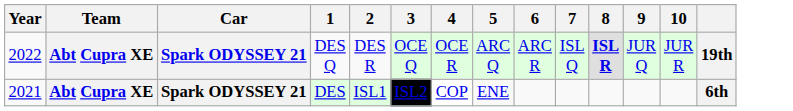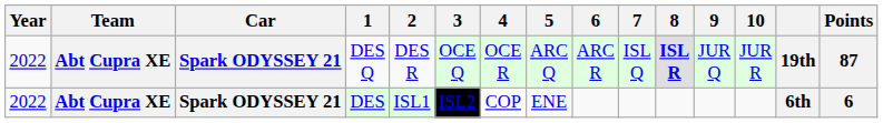 <table class="wikitable" style="text-align:center; font-size:90%">
 <tr>
 <th>Year</th>
 <th>Team</th>
 <th>Car</th>
 <th>1</th>
 <th>2</th>
 <th>3</th>
 <th>4</th>
 <th>5</th>
 <th>6</th>
 <th>7</th>
 <th>8</th>
 <th>9</th>
 <th>10</th>
 <th></th>
+<th>Points</th>
 </tr>
 <tr>
 <td><a href='#'>2022</a></td>
 <th><a href='#'>Abt</a> <a href='#'>Cupra</a> XE</th>
 <th><a href='#'>Spark ODYSSEY 21</a></th>
 <td style="background:#;"><a href='#'>DES<br>Q</a></td>
 <td style="background:#;"><a href='#'>DES<br>R</a></td>
 <td style="background:#DFFFDF;"><a href='#'>OCE<br>Q</a><br></td>
 <td style="background:#DFFFDF;"><a href='#'>OCE<br>R</a><br></td>
 <td style="background:#DFFFDF;"><a href='#'>ARC<br>Q</a><br></td>
 <td style="background:#DFFFDF;"><a href='#'>ARC<br>R</a><br></td>
 <td style="background:#DFFFDF;"><a href='#'>ISL<br>Q</a><br></td>
 <td style="background:#DFDFDF;"><strong><a href='#'>ISL<br>R</a><br></strong></td>
 <td style="background:#DFFFDF;"><a href='#'>JUR<br>Q</a><br></td>
 <td style="background:#DFFFDF;"><a href='#'>JUR<br>R</a><br></td>
 <th>19th</th>
+<th>87</th>
 </tr>
 <tr>
-<td><a href='#'>2021</a></td>
+<td><a href='#'>2022</a></td>
 <th><a href='#'>Abt</a> <a href='#'>Cupra</a> XE</th>
 <th>Spark ODYSSEY 21</th>
 <td style="background:#DFFFDF;"><a href='#'>DES</a><br></td>
 <td style="background:#DFFFDF;"><a href='#'>ISL1</a><br></td>
 <td style="background:#000000; color:white;"><a href='#'><span>ISL2</span></a><br></td>
 <td style="background:#FFFFFF;"><a href='#'>COP</a><br></td>
 <td style="background:#;"><a href='#'>ENE</a></td>
 <td></td>
 <td></td>
 <td></td>
 <td></td>
 <td></td>
 <th>6th</th>
+<th>6</th>
 </tr>
 </table>
